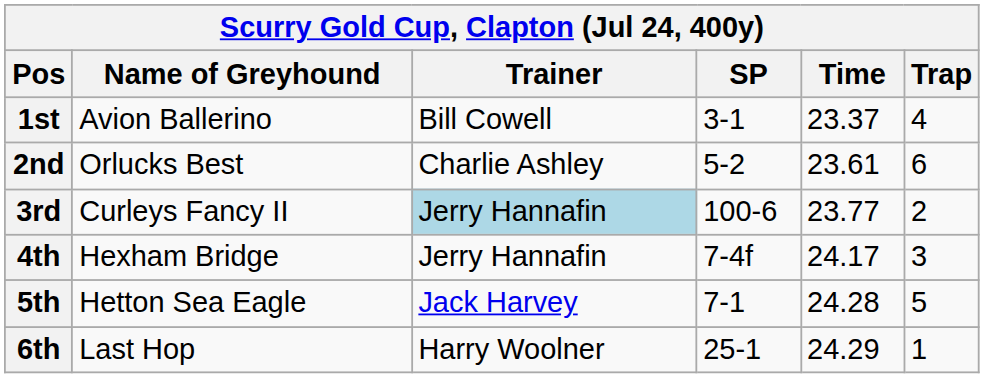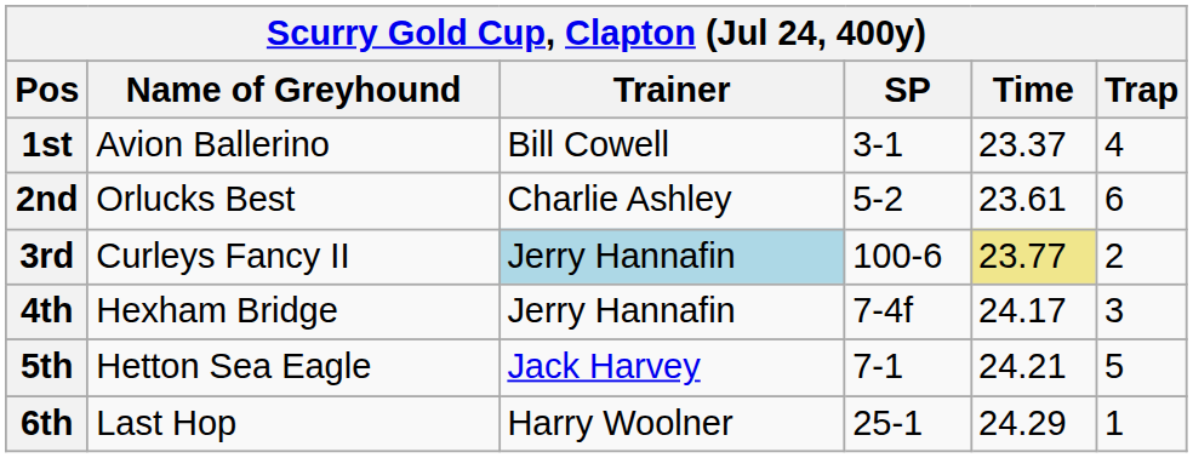 <table class="wikitable">
 <tr>
 <th colspan="6"><a href='#'>Scurry Gold Cup</a>, <a href='#'>Clapton</a> (Jul 24, 400y)</th>
 </tr>
 <tr>
 <th width=30>Pos</th>
 <th width=180>Name of Greyhound</th>
 <th width=150>Trainer</th>
 <th width=50>SP</th>
 <th width=50>Time</th>
 <th width=30>Trap</th>
 </tr>
 <tr>
 <th>1st</th>
 <td>Avion Ballerino</td>
 <td>Bill Cowell</td>
 <td>3-1</td>
 <td>23.37</td>
 <td>4</td>
 </tr>
 <tr>
 <th>2nd</th>
 <td>Orlucks Best</td>
 <td>Charlie Ashley</td>
 <td>5-2</td>
 <td>23.61</td>
 <td>6</td>
 </tr>
 <tr>
 <th>3rd</th>
 <td>Curleys Fancy II</td>
 <td style="background: lightblue;">Jerry Hannafin</td>
 <td>100-6</td>
-<td>23.77</td>
+<td style="background: khaki;">23.77</td>
 <td>2</td>
 </tr>
 <tr>
 <th>4th</th>
 <td>Hexham Bridge</td>
 <td>Jerry Hannafin</td>
 <td>7-4f</td>
 <td>24.17</td>
 <td>3</td>
 </tr>
 <tr>
 <th>5th</th>
 <td>Hetton Sea Eagle</td>
 <td><a href='#'>Jack Harvey</a></td>
 <td>7-1</td>
-<td>24.28</td>
+<td>24.21</td>
 <td>5</td>
 </tr>
 <tr>
 <th>6th</th>
 <td>Last Hop</td>
 <td>Harry Woolner</td>
 <td>25-1</td>
 <td>24.29</td>
 <td>1</td>
 </tr>
 </table>
